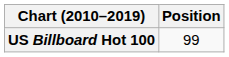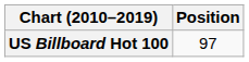 <table class="wikitable plainrowheaders" style="text-align:center">
 <tr>
 <th scope="col">Chart (2010–2019)</th>
 <th scope="col">Position</th>
 </tr>
 <tr>
 <th scope="row">US <em>Billboard</em> Hot 100</th>
-<td>99</td>
+<td>97</td>
 </tr>
 </table>
